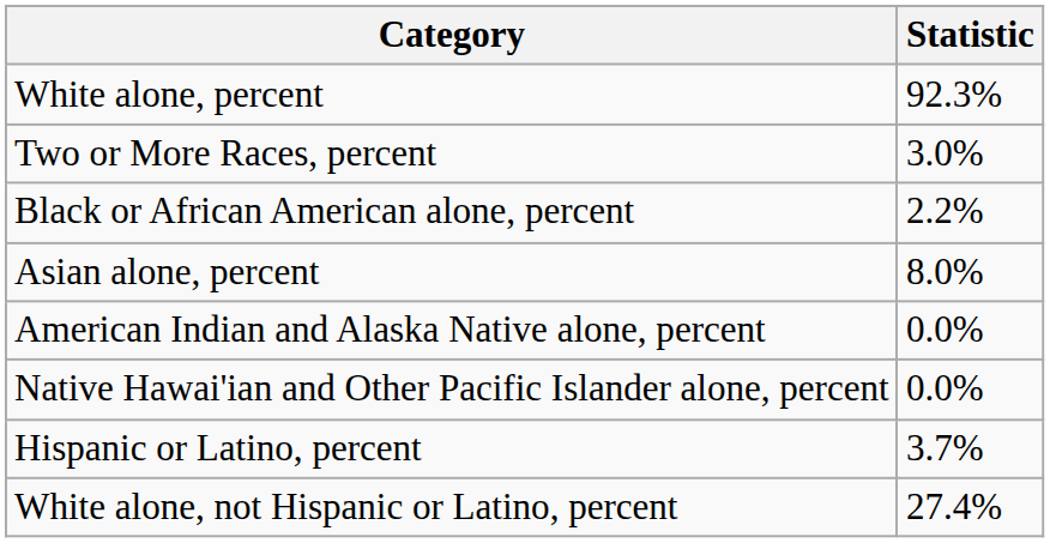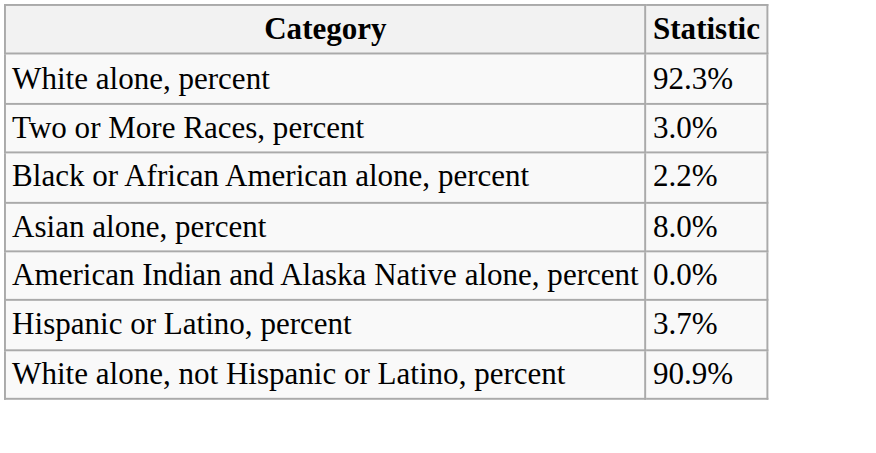 <table class="wikitable mw-collapsible">
 <tr>
 <th>Category</th>
 <th>Statistic</th>
 </tr>
 <tr>
 <td>White alone, percent</td>
 <td>92.3%</td>
 </tr>
 <tr>
 <td>Two or More Races, percent</td>
 <td>3.0%</td>
 </tr>
 <tr>
 <td>Black or African American alone, percent</td>
 <td>2.2%</td>
 </tr>
 <tr>
 <td>Asian alone, percent</td>
 <td>8.0%</td>
 </tr>
 <tr>
 <td>American Indian and Alaska Native alone, percent</td>
 <td>0.0%</td>
 </tr>
 <tr>
-<td>Native Hawai'ian and Other Pacific Islander alone, percent</td>
-<td>0.0%</td>
-</tr>
-<tr>
 <td>Hispanic or Latino, percent</td>
 <td>3.7%</td>
 </tr>
 <tr>
 <td>White alone, not Hispanic or Latino, percent</td>
-<td>27.4%</td>
+<td>90.9%</td>
 </tr>
 </table>
